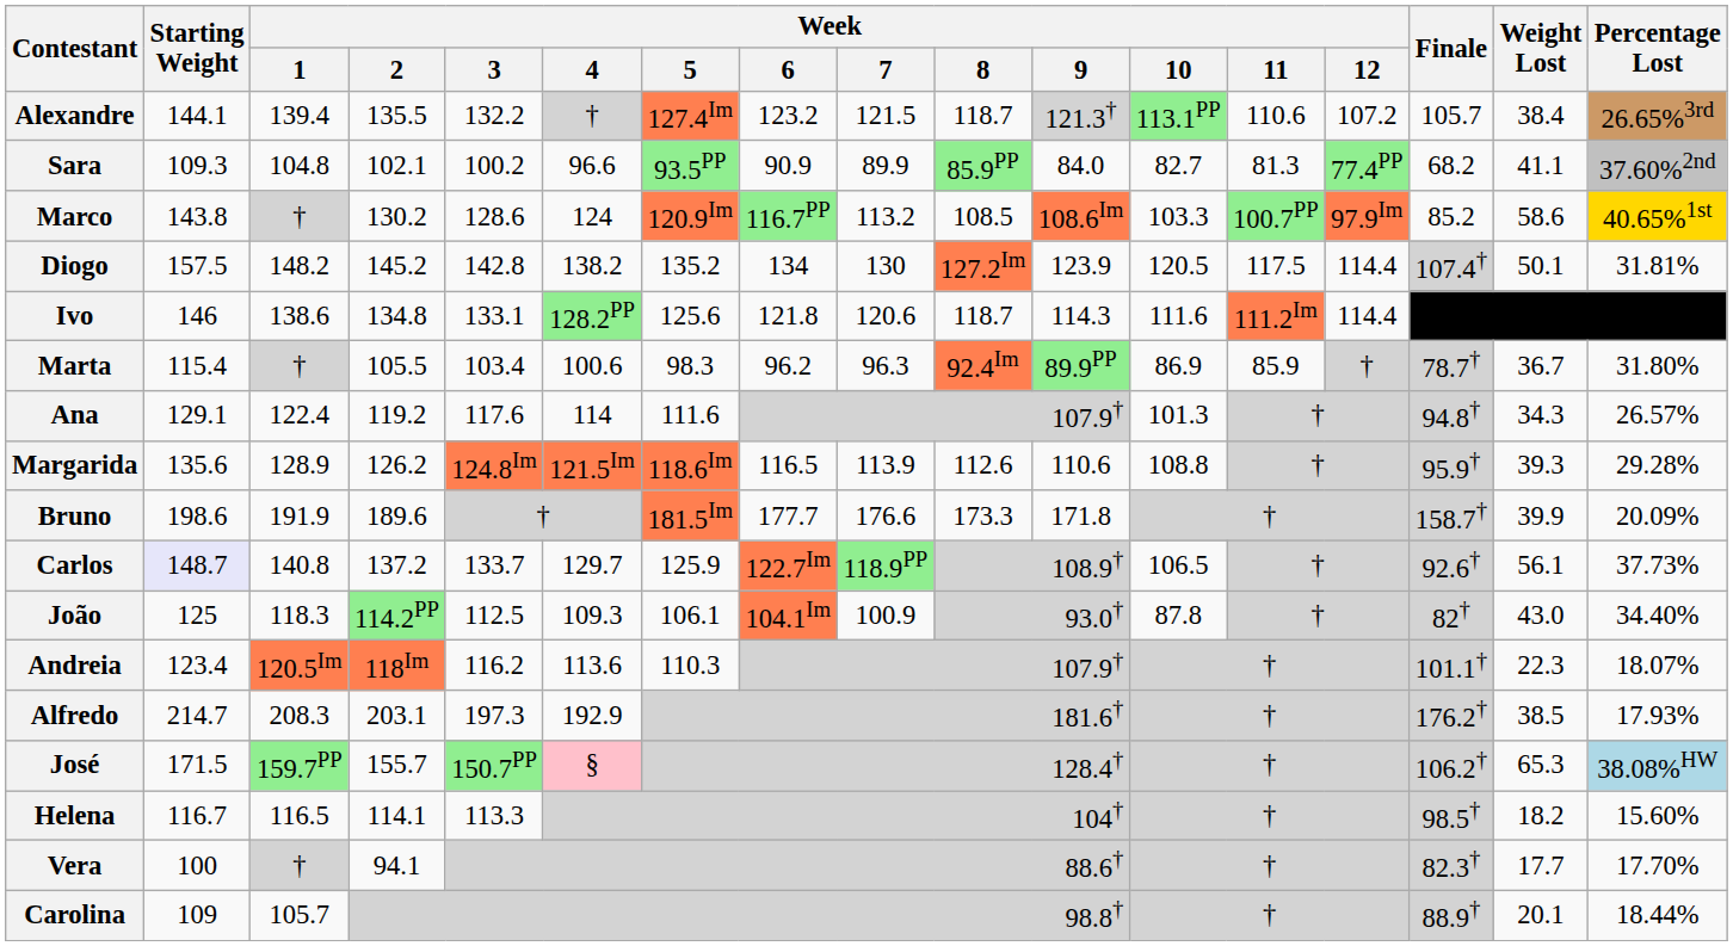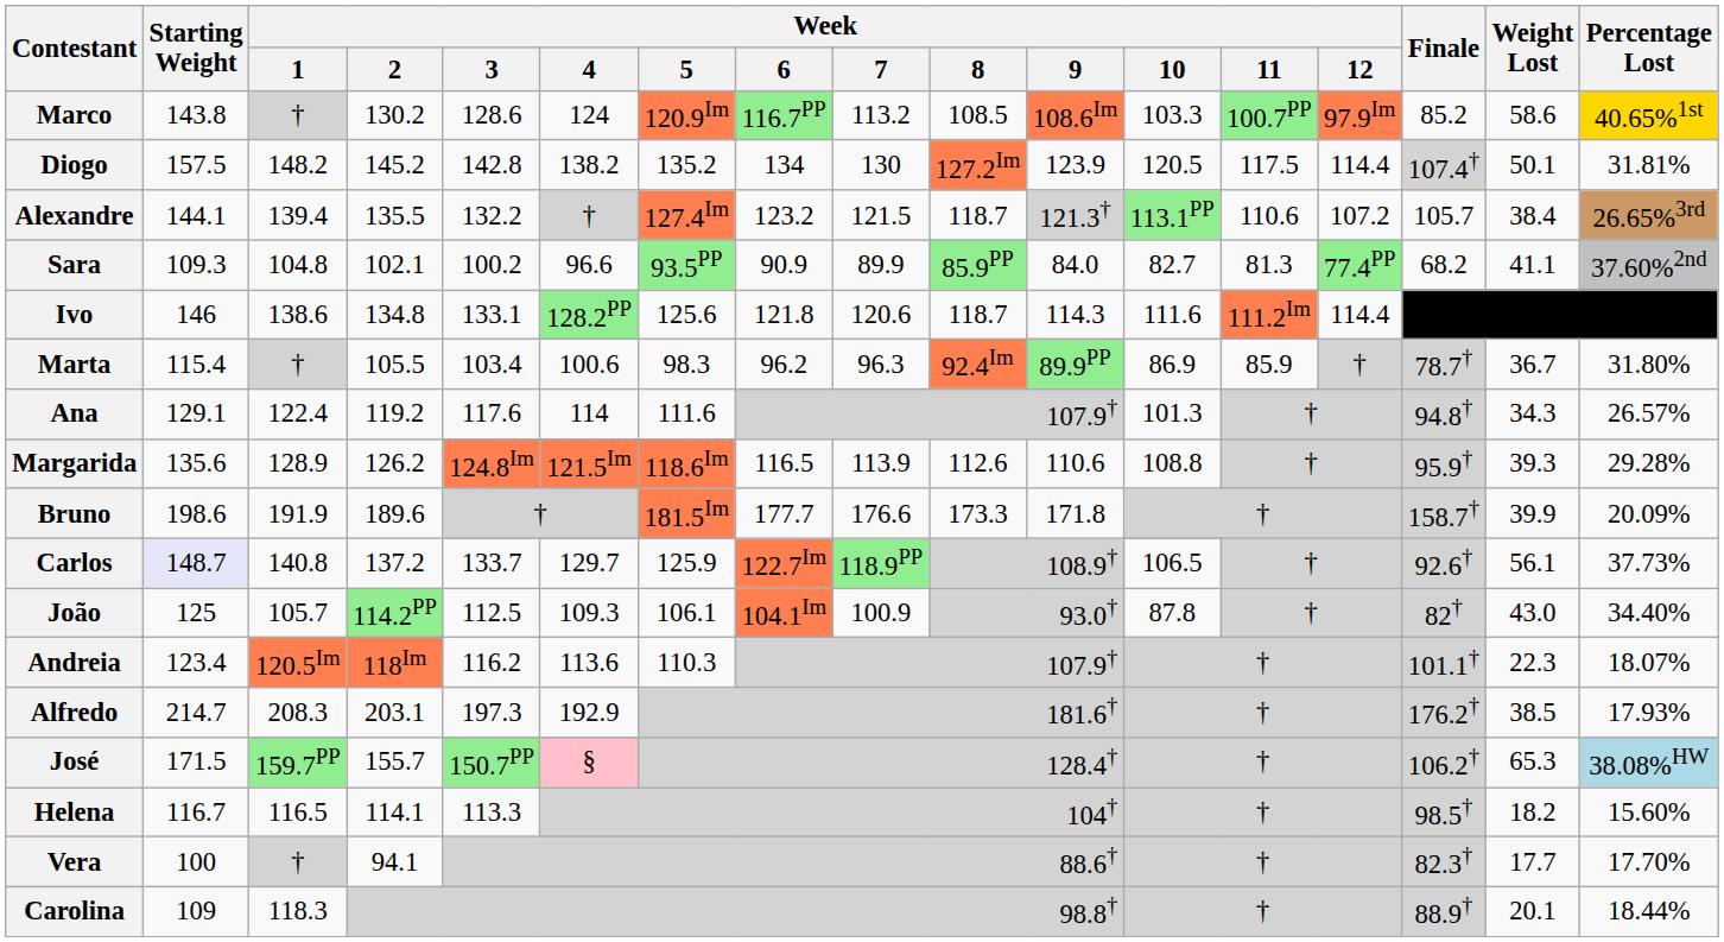 <table class="wikitable" style="text-align:center" align=center>
 <tr>
 <th rowspan=2>Contestant</th>
 <th rowspan=2>Starting<br>Weight</th>
 <th colspan=12>Week</th>
 <th rowspan=2>Finale</th>
 <th rowspan=2>Weight<br>Lost</th>
 <th rowspan=2>Percentage<br>Lost</th>
 </tr>
 <tr>
 <th>1</th>
 <th>2</th>
 <th>3</th>
 <th>4</th>
 <th>5</th>
 <th>6</th>
 <th>7</th>
 <th>8</th>
 <th>9</th>
 <th>10</th>
 <th>11</th>
 <th>12</th>
+</tr>
+<tr>
+<th scope="row"><strong>Marco</strong></th>
+<td>143.8</td>
+<td bgcolor="lightgray">†</td>
+<td>130.2</td>
+<td>128.6</td>
+<td>124</td>
+<td bgcolor="coral">120.9<sup>Im</sup></td>
+<td bgcolor="lightgreen">116.7<sup>PP</sup></td>
+<td>113.2</td>
+<td>108.5</td>
+<td bgcolor="coral">108.6<sup>Im</sup></td>
+<td>103.3</td>
+<td bgcolor="lightgreen">100.7<sup>PP</sup></td>
+<td bgcolor="coral">97.9<sup>Im</sup></td>
+<td>85.2</td>
+<td>58.6</td>
+<td bgcolor="gold">40.65%<sup>1st</sup></td>
+</tr>
+<tr>
+<th scope="row"><strong>Diogo</strong></th>
+<td>157.5</td>
+<td>148.2</td>
+<td>145.2</td>
+<td>142.8</td>
+<td>138.2</td>
+<td>135.2</td>
+<td>134</td>
+<td>130</td>
+<td bgcolor="coral">127.2<sup>Im</sup></td>
+<td>123.9</td>
+<td>120.5</td>
+<td>117.5</td>
+<td>114.4</td>
+<td bgcolor="lightgray">107.4<sup>†</sup></td>
+<td>50.1</td>
+<td>31.81%</td>
 </tr>
 <tr>
 <th scope="row"><strong>Alexandre</strong></th>
 <td>144.1</td>
 <td>139.4</td>
 <td>135.5</td>
 <td>132.2</td>
 <td bgcolor="lightgray">†</td>
 <td bgcolor="coral">127.4<sup>Im</sup></td>
 <td>123.2</td>
 <td>121.5</td>
 <td>118.7</td>
 <td bgcolor="lightgray">121.3<sup>†</sup></td>
 <td bgcolor="lightgreen">113.1<sup>PP</sup></td>
 <td>110.6</td>
 <td>107.2</td>
 <td>105.7</td>
 <td>38.4</td>
 <td bgcolor="#cc9966">26.65%<sup>3rd</sup></td>
 </tr>
 <tr>
 <th scope="row"><strong>Sara</strong></th>
 <td>109.3</td>
 <td>104.8</td>
 <td>102.1</td>
 <td>100.2</td>
 <td>96.6</td>
 <td bgcolor="lightgreen">93.5<sup>PP</sup></td>
 <td>90.9</td>
 <td>89.9</td>
 <td bgcolor="lightgreen">85.9<sup>PP</sup></td>
 <td>84.0</td>
 <td>82.7</td>
 <td>81.3</td>
 <td bgcolor="lightgreen">77.4<sup>PP</sup></td>
 <td>68.2</td>
 <td>41.1</td>
 <td bgcolor="silver">37.60%<sup>2nd</sup></td>
-</tr>
-<tr>
-<th scope="row"><strong>Marco</strong></th>
-<td>143.8</td>
-<td bgcolor="lightgray">†</td>
-<td>130.2</td>
-<td>128.6</td>
-<td>124</td>
-<td bgcolor="coral">120.9<sup>Im</sup></td>
-<td bgcolor="lightgreen">116.7<sup>PP</sup></td>
-<td>113.2</td>
-<td>108.5</td>
-<td bgcolor="coral">108.6<sup>Im</sup></td>
-<td>103.3</td>
-<td bgcolor="lightgreen">100.7<sup>PP</sup></td>
-<td bgcolor="coral">97.9<sup>Im</sup></td>
-<td>85.2</td>
-<td>58.6</td>
-<td bgcolor="gold">40.65%<sup>1st</sup></td>
-</tr>
-<tr>
-<th scope="row"><strong>Diogo</strong></th>
-<td>157.5</td>
-<td>148.2</td>
-<td>145.2</td>
-<td>142.8</td>
-<td>138.2</td>
-<td>135.2</td>
-<td>134</td>
-<td>130</td>
-<td bgcolor="coral">127.2<sup>Im</sup></td>
-<td>123.9</td>
-<td>120.5</td>
-<td>117.5</td>
-<td>114.4</td>
-<td bgcolor="lightgray">107.4<sup>†</sup></td>
-<td>50.1</td>
-<td>31.81%</td>
 </tr>
 <tr>
 <th scope="row"><strong>Ivo</strong></th>
 <td>146</td>
 <td>138.6</td>
 <td>134.8</td>
 <td>133.1</td>
 <td bgcolor="lightgreen">128.2<sup>PP</sup></td>
 <td>125.6</td>
 <td>121.8</td>
 <td>120.6</td>
 <td>118.7</td>
 <td>114.3</td>
 <td>111.6</td>
 <td bgcolor="coral">111.2<sup>Im</sup></td>
 <td>114.4</td>
 <td colspan="3" bgcolor="black"></td>
 </tr>
 <tr>
 <th scope="row"><strong>Marta</strong></th>
 <td>115.4</td>
 <td bgcolor="lightgray">†</td>
 <td>105.5</td>
 <td>103.4</td>
 <td>100.6</td>
 <td>98.3</td>
 <td>96.2</td>
 <td>96.3</td>
 <td bgcolor="coral">92.4<sup>Im</sup></td>
 <td bgcolor="lightgreen">89.9<sup>PP</sup></td>
 <td>86.9</td>
 <td>85.9</td>
 <td bgcolor="lightgray">†</td>
 <td bgcolor="lightgray">78.7<sup>†</sup></td>
 <td>36.7</td>
 <td>31.80%</td>
 </tr>
 <tr>
 <th scope="row"><strong>Ana</strong></th>
 <td>129.1</td>
 <td>122.4</td>
 <td>119.2</td>
 <td>117.6</td>
 <td>114</td>
 <td>111.6</td>
 <td colspan="4" align="right" bgcolor="lightgray">107.9<sup>†</sup></td>
 <td>101.3</td>
 <td colspan="2" bgcolor="lightgray">†</td>
 <td bgcolor="lightgray">94.8<sup>†</sup></td>
 <td>34.3</td>
 <td>26.57%</td>
 </tr>
 <tr>
 <th scope="row"><strong>Margarida</strong></th>
 <td>135.6</td>
 <td>128.9</td>
 <td>126.2</td>
 <td bgcolor="coral">124.8<sup>Im</sup></td>
 <td bgcolor="coral">121.5<sup>Im</sup></td>
 <td bgcolor="coral">118.6<sup>Im</sup></td>
 <td>116.5</td>
 <td>113.9</td>
 <td>112.6</td>
 <td>110.6</td>
 <td>108.8</td>
 <td colspan="2" bgcolor="lightgray">†</td>
 <td bgcolor="lightgray">95.9<sup>†</sup></td>
 <td>39.3</td>
 <td>29.28%</td>
 </tr>
 <tr>
 <th scope="row"><strong>Bruno</strong></th>
 <td>198.6</td>
 <td>191.9</td>
 <td>189.6</td>
 <td colspan="2" bgcolor="lightgray">†</td>
 <td bgcolor="coral">181.5<sup>Im</sup></td>
 <td>177.7</td>
 <td>176.6</td>
 <td>173.3</td>
 <td>171.8</td>
 <td colspan="3" bgcolor="lightgray">†</td>
 <td bgcolor="lightgray">158.7<sup>†</sup></td>
 <td>39.9</td>
 <td>20.09%</td>
 </tr>
 <tr>
 <th scope="row"><strong>Carlos</strong></th>
 <td style="background: lavender;">148.7</td>
 <td>140.8</td>
 <td>137.2</td>
 <td>133.7</td>
 <td>129.7</td>
 <td>125.9</td>
 <td bgcolor="coral">122.7<sup>Im</sup></td>
 <td bgcolor="lightgreen">118.9<sup>PP</sup></td>
 <td colspan="2" align="right" bgcolor="lightgray">108.9<sup>†</sup></td>
 <td>106.5</td>
 <td colspan="2" bgcolor="lightgray">†</td>
 <td bgcolor="lightgray">92.6<sup>†</sup></td>
 <td>56.1</td>
 <td>37.73%</td>
 </tr>
 <tr>
 <th scope="row"><strong>João</strong></th>
 <td>125</td>
-<td>118.3</td>
+<td>105.7</td>
 <td bgcolor="lightgreen">114.2<sup>PP</sup></td>
 <td>112.5</td>
 <td>109.3</td>
 <td>106.1</td>
 <td bgcolor="coral">104.1<sup>Im</sup></td>
 <td>100.9</td>
 <td colspan="2" align="right" bgcolor="lightgray">93.0<sup>†</sup></td>
 <td>87.8</td>
 <td colspan="2" bgcolor="lightgray">†</td>
 <td bgcolor="lightgray">82<sup>†</sup></td>
 <td>43.0</td>
 <td>34.40%</td>
 </tr>
 <tr>
 <th scope="row"><strong>Andreia</strong></th>
 <td>123.4</td>
 <td bgcolor="coral">120.5<sup>Im</sup></td>
 <td bgcolor="coral">118<sup>Im</sup></td>
 <td>116.2</td>
 <td>113.6</td>
 <td>110.3</td>
 <td colspan="4" align="right" bgcolor="lightgray">107.9<sup>†</sup></td>
 <td colspan="3" bgcolor="lightgray">†</td>
 <td bgcolor="lightgray">101.1<sup>†</sup></td>
 <td>22.3</td>
 <td>18.07%</td>
 </tr>
 <tr>
 <th scope="row"><strong>Alfredo</strong></th>
 <td>214.7</td>
 <td>208.3</td>
 <td>203.1</td>
 <td>197.3</td>
 <td>192.9</td>
 <td colspan="5" align="right" bgcolor="lightgray">181.6<sup>†</sup></td>
 <td colspan="3" bgcolor="lightgray">†</td>
 <td bgcolor="lightgray">176.2<sup>†</sup></td>
 <td>38.5</td>
 <td>17.93%</td>
 </tr>
 <tr>
 <th scope="row"><strong>José</strong></th>
 <td>171.5</td>
 <td bgcolor="lightgreen">159.7<sup>PP</sup></td>
 <td>155.7</td>
 <td bgcolor="lightgreen">150.7<sup>PP</sup></td>
 <td bgcolor="pink">§</td>
 <td colspan="5" align="right" bgcolor="lightgray">128.4<sup>†</sup></td>
 <td colspan="3" bgcolor="lightgray">†</td>
 <td bgcolor="lightgray">106.2<sup>†</sup></td>
 <td>65.3</td>
 <td bgcolor="lightblue">38.08%<sup>HW</sup></td>
 </tr>
 <tr>
 <th scope="row"><strong>Helena</strong></th>
 <td>116.7</td>
 <td>116.5</td>
 <td>114.1</td>
 <td>113.3</td>
 <td colspan="6" align="right" bgcolor="lightgray">104<sup>†</sup></td>
 <td colspan="3" bgcolor="lightgray">†</td>
 <td bgcolor="lightgray">98.5<sup>†</sup></td>
 <td>18.2</td>
 <td>15.60%</td>
 </tr>
 <tr>
 <th scope="row"><strong>Vera</strong></th>
 <td>100</td>
 <td bgcolor="lightgray">†</td>
 <td>94.1</td>
 <td colspan="7" align="right" bgcolor="lightgray">88.6<sup>†</sup></td>
 <td colspan="3" bgcolor="lightgray">†</td>
 <td bgcolor="lightgray">82.3<sup>†</sup></td>
 <td>17.7</td>
 <td>17.70%</td>
 </tr>
 <tr>
 <th scope="row"><strong>Carolina</strong></th>
 <td>109</td>
-<td>105.7</td>
+<td>118.3</td>
 <td colspan="8" align="right" bgcolor="lightgray">98.8<sup>†</sup></td>
 <td colspan="3" bgcolor="lightgray">†</td>
 <td bgcolor="lightgray">88.9<sup>†</sup></td>
 <td>20.1</td>
 <td>18.44%</td>
 </tr>
 </table>
